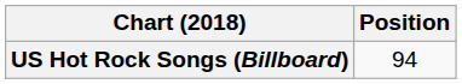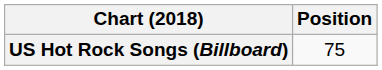 <table class="wikitable plainrowheaders" style="text-align:center">
 <tr>
 <th scope="col">Chart (2018)</th>
 <th scope="col">Position</th>
 </tr>
 <tr>
 <th scope="row">US Hot Rock Songs (<em>Billboard</em>)</th>
-<td>94</td>
+<td>75</td>
 </tr>
 </table>
